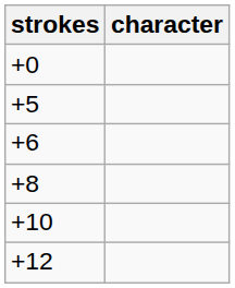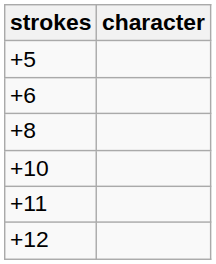 <table class="wikitable">
 <tr>
 <th>strokes</th>
 <th>character</th>
-</tr>
-<tr --->
-<td>+0</td>
-<td style="font-size: large;"> </td>
 </tr>
 <tr --->
 <td>+5</td>
 <td style="font-size: large;"> </td>
 </tr>
 <tr --->
 <td>+6</td>
 <td style="font-size: large;"></td>
 </tr>
 <tr --->
 <td>+8</td>
 <td style="font-size: large;">   </td>
 </tr>
 <tr --->
 <td>+10</td>
 <td style="font-size: large;"></td>
 </tr>
 <tr --->
+<td>+11</td>
+<td style="font-size: large;"> </td>
+</tr>
+<tr --->
 <td>+12</td>
 <td style="font-size: large;"></td>
 </tr>
 </table>
